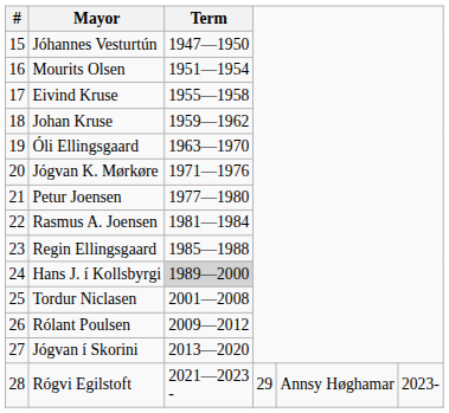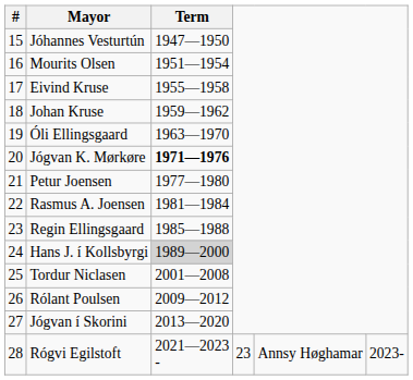 <table class="wikitable" style="float:left; margin-right:1em">
 <tr>
 <th>#</th>
 <th>Mayor</th>
 <th>Term</th>
 </tr>
 <tr>
 <td>15</td>
 <td>Jóhannes Vesturtún</td>
 <td>1947—1950</td>
 </tr>
 <tr>
 <td>16</td>
 <td>Mourits Olsen</td>
 <td>1951—1954</td>
 </tr>
 <tr>
 <td>17</td>
 <td>Eivind Kruse</td>
 <td>1955—1958</td>
 </tr>
 <tr>
 <td>18</td>
 <td>Johan Kruse</td>
 <td>1959—1962</td>
 </tr>
 <tr>
 <td>19</td>
 <td>Óli Ellingsgaard</td>
 <td>1963—1970</td>
 </tr>
 <tr>
 <td>20</td>
 <td>Jógvan K. Mørkøre</td>
-<td>1971—1976</td>
+<td><strong>1971—1976</strong></td>
 </tr>
 <tr>
 <td>21</td>
 <td>Petur Joensen</td>
 <td>1977—1980</td>
 </tr>
 <tr>
 <td>22</td>
 <td>Rasmus A. Joensen</td>
 <td>1981—1984</td>
 </tr>
 <tr>
 <td>23</td>
 <td>Regin Ellingsgaard</td>
 <td>1985—1988</td>
 </tr>
 <tr>
 <td>24</td>
 <td>Hans J. í Kollsbyrgi</td>
 <td style="background: lightgrey;">1989—2000</td>
 </tr>
 <tr>
 <td>25</td>
 <td>Tordur Niclasen</td>
 <td>2001—2008</td>
 </tr>
 <tr>
 <td>26</td>
 <td>Rólant Poulsen</td>
 <td>2009—2012</td>
 </tr>
 <tr>
 <td>27</td>
 <td>Jógvan í Skorini</td>
 <td>2013—2020</td>
 </tr>
 <tr>
 <td>28</td>
 <td>Rógvi Egilstoft</td>
 <td>2021—2023<br>-</td>
-<td>29</td>
+<td>23</td>
 <td>Annsy Høghamar</td>
 <td>2023-</td>
 </tr>
 </table>
